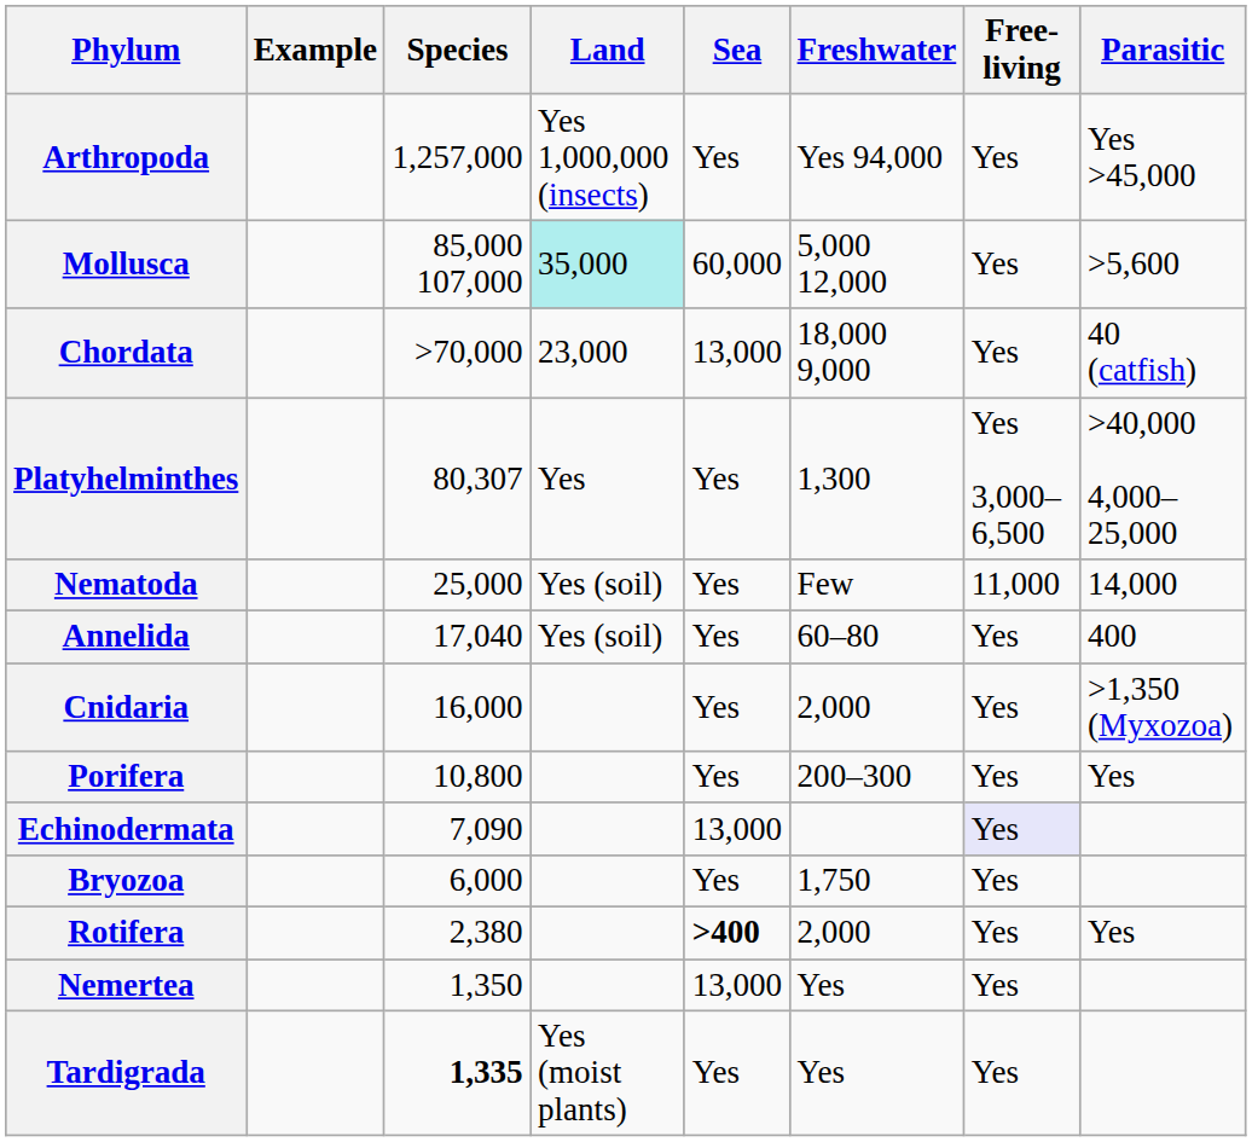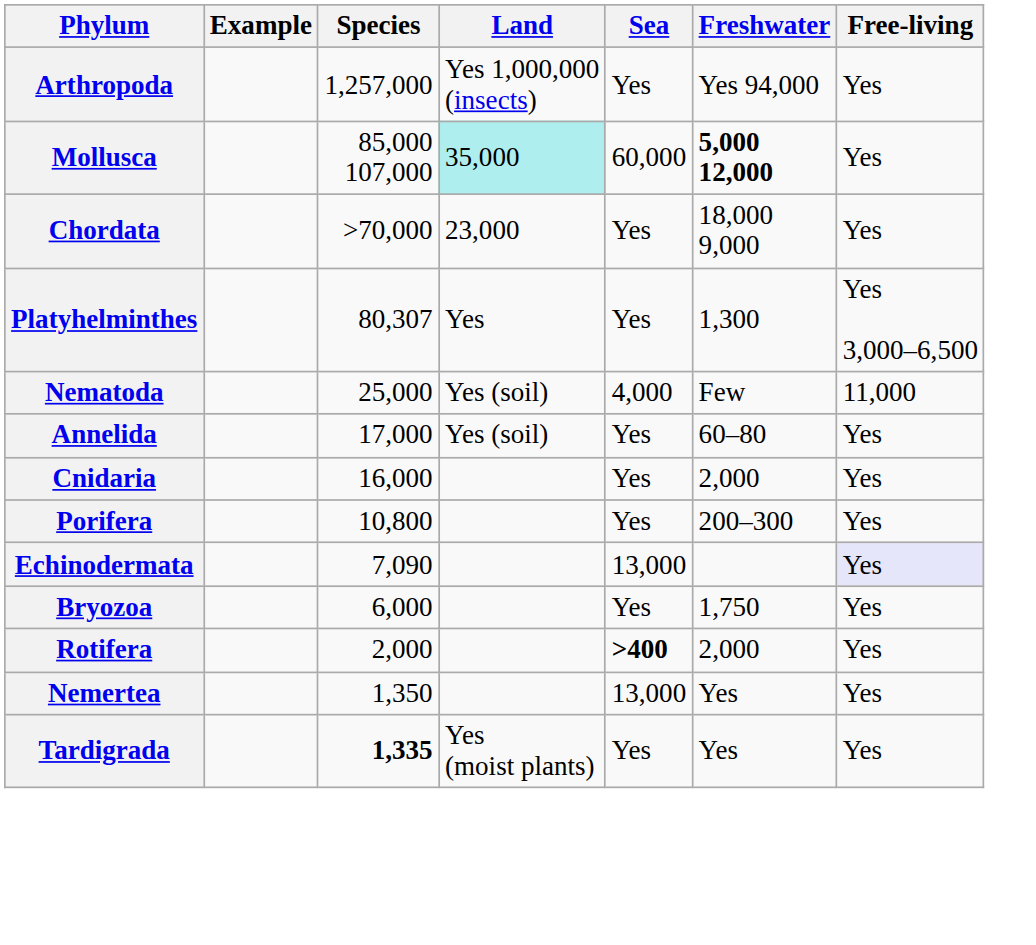 <table class="wikitable sortable plainrowheaders">
 <tr>
 <th scope="col"><a href='#'>Phylum</a></th>
 <th scope="col" class="unsortable">Example</th>
 <th scope="col">Species</th>
 <th scope="col"><a href='#'>Land</a></th>
 <th scope="col"><a href='#'>Sea</a></th>
 <th scope="col"><a href='#'>Freshwater</a></th>
 <th scope="col">Free-living</th>
-<th scope="col"><a href='#'>Parasitic</a></th>
 </tr>
 <tr>
 <th scope="row"><strong><a href='#'>Arthropoda</a></strong></th>
 <td></td>
 <td align=right data-sort-value="1257000">1,257,000</td>
 <td>Yes 1,000,000<br>(<a href='#'>insects</a>)</td>
 <td>Yes</td>
 <td>Yes 94,000</td>
 <td>Yes</td>
-<td>Yes >45,000</td>
 </tr>
 <tr>
 <th scope="row"><strong><a href='#'>Mollusca</a></strong></th>
 <td></td>
 <td align=right data-sort-value="85000">85,000<br>107,000</td>
 <td style="background: paleturquoise;">35,000</td>
 <td>60,000</td>
-<td>5,000<br>12,000</td>
+<td><strong>5,000<br>12,000</strong></td>
 <td>Yes</td>
-<td>>5,600</td>
 </tr>
 <tr>
 <th scope="row"><strong><a href='#'>Chordata</a></strong></th>
 <td></td>
 <td align=right data-sort-value="70000">>70,000</td>
 <td>23,000</td>
-<td>13,000</td>
+<td>Yes</td>
 <td>18,000<br>9,000</td>
 <td>Yes</td>
-<td>40<br>(<a href='#'>catfish</a>)</td>
 </tr>
 <tr>
 <th scope="row"><strong><a href='#'>Platyhelminthes</a></strong></th>
 <td></td>
 <td align=right data-sort-value="29500">80,307</td>
 <td>Yes</td>
 <td>Yes</td>
 <td>1,300</td>
 <td>Yes<br><br>3,000–6,500</td>
-<td>>40,000<br><br>4,000–25,000</td>
 </tr>
 <tr>
 <th scope="row"><strong><a href='#'>Nematoda</a></strong></th>
 <td></td>
 <td align=right data-sort-value="25000">25,000</td>
 <td>Yes (soil)</td>
-<td>Yes</td>
+<td>4,000</td>
 <td>Few</td>
 <td>11,000</td>
-<td>14,000</td>
 </tr>
 <tr>
 <th scope="row"><strong><a href='#'>Annelida</a></strong></th>
 <td></td>
-<td align=right>17,040</td>
+<td align=right>17,000</td>
 <td>Yes (soil)</td>
 <td>Yes</td>
 <td>60–80</td>
 <td>Yes</td>
-<td>400</td>
 </tr>
 <tr>
 <th scope="row"><strong><a href='#'>Cnidaria</a></strong></th>
 <td></td>
 <td align=right data-sort-value="16000">16,000</td>
 <td></td>
 <td>Yes</td>
 <td>2,000</td>
 <td>Yes</td>
-<td>>1,350<br>(<a href='#'>Myxozoa</a>)</td>
 </tr>
 <tr>
 <th scope="row"><strong><a href='#'>Porifera</a></strong></th>
 <td></td>
 <td align=right data-sort-value="10800">10,800</td>
 <td></td>
 <td>Yes</td>
 <td>200–300</td>
-<td>Yes</td>
 <td>Yes</td>
 </tr>
 <tr>
 <th scope="row"><strong><a href='#'>Echinodermata</a></strong></th>
 <td></td>
 <td align=right data-sort-value="7500">7,090</td>
 <td></td>
 <td>13,000</td>
 <td></td>
 <td style="background: lavender;">Yes</td>
-<td></td>
 </tr>
 <tr>
 <th scope="row"><strong><a href='#'>Bryozoa</a></strong></th>
 <td></td>
 <td align=right data-sort-value="6000">6,000</td>
 <td></td>
 <td>Yes</td>
 <td>1,750</td>
 <td>Yes</td>
-<td></td>
 </tr>
 <tr>
 <th scope="row"><strong><a href='#'>Rotifera</a></strong></th>
 <td></td>
-<td align=right data-sort-value="2000">2,380</td>
+<td align=right data-sort-value="2000">2,000</td>
 <td></td>
 <td><strong>>400</strong></td>
 <td>2,000</td>
-<td>Yes</td>
 <td>Yes</td>
 </tr>
 <tr>
 <th scope="row"><strong><a href='#'>Nemertea</a></strong></th>
 <td></td>
 <td align=right data-sort-value="1350">1,350</td>
 <td></td>
 <td>13,000</td>
 <td>Yes</td>
 <td>Yes</td>
-<td></td>
 </tr>
 <tr>
 <th scope="row"><strong><a href='#'>Tardigrada</a></strong></th>
 <td></td>
 <td align=right data-sort-value="1335"><strong>1,335</strong></td>
 <td>Yes<br>(moist plants)</td>
 <td>Yes</td>
 <td>Yes</td>
 <td>Yes</td>
-<td></td>
 </tr>
 </table>
